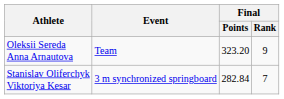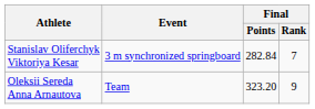 <table class="wikitable" style="text-align:center; font-size:90%">
 <tr>
 <th rowspan=2>Athlete</th>
 <th rowspan=2>Event</th>
 <th colspan=2>Final</th>
 </tr>
 <tr style="font-size:95%">
 <th>Points</th>
 <th>Rank</th>
 </tr>
 <tr>
+<td align=left><a href='#'>Stanislav Oliferchyk</a><br><a href='#'>Viktoriya Kesar</a></td>
+<td align=left><a href='#'>3 m synchronized springboard</a></td>
+<td>282.84</td>
+<td>7</td>
+</tr>
+<tr>
 <td align=left><a href='#'>Oleksii Sereda</a><br><a href='#'>Anna Arnautova</a></td>
 <td align=left><a href='#'>Team</a></td>
 <td>323.20</td>
 <td>9</td>
 </tr>
-<tr>
-<td align=left><a href='#'>Stanislav Oliferchyk</a><br><a href='#'>Viktoriya Kesar</a></td>
-<td align=left><a href='#'>3 m synchronized springboard</a></td>
-<td>282.84</td>
-<td>7</td>
-</tr>
 </table>
